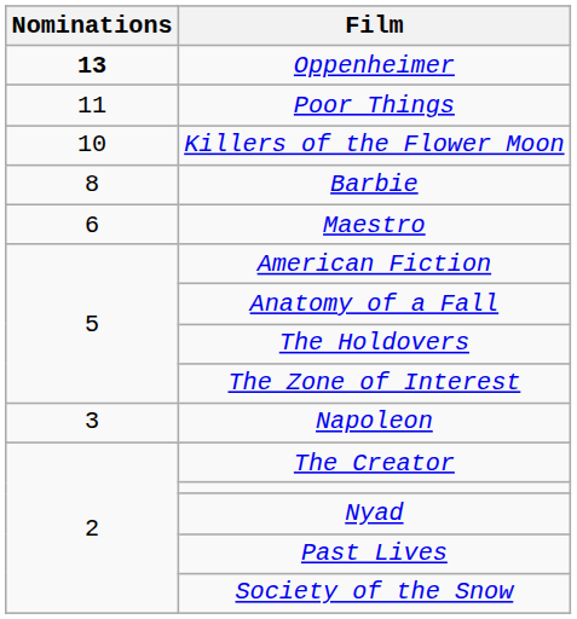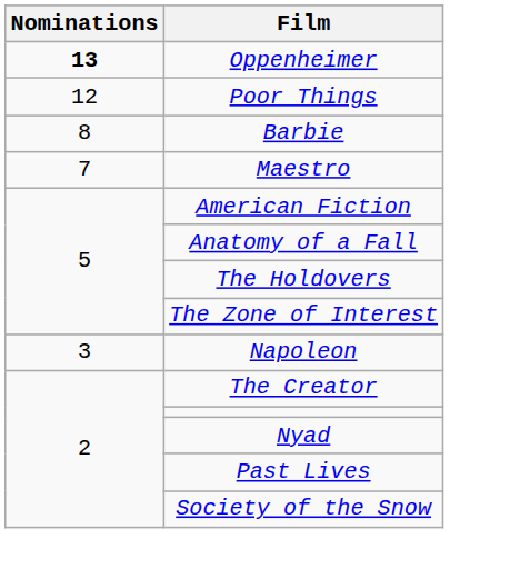 <table class="wikitable plainrowheaders" style="text-align: center; float:left; margin-right:1em;">
 <tr>
 <th scope="col" style="width:55px;">Nominations</th>
 <th scope="col" style="text-align:center;">Film</th>
 </tr>
 <tr>
 <td scope="row" style="text-align:center"><strong>13</strong></td>
 <td><em><a href='#'>Oppenheimer</a></em></td>
 </tr>
 <tr>
-<td scope="row" style="text-align:center">11</td>
+<td scope="row" style="text-align:center">12</td>
 <td><em><a href='#'>Poor Things</a></em></td>
-</tr>
-<tr>
-<td scope="row" style="text-align:center">10</td>
-<td><em><a href='#'>Killers of the Flower Moon</a></em></td>
 </tr>
 <tr>
 <td scope="row" style="text-align:center">8</td>
 <td><em><a href='#'>Barbie</a></em></td>
 </tr>
 <tr>
-<td scope="row" style="text-align:center">6</td>
+<td scope="row" style="text-align:center">7</td>
 <td><em><a href='#'>Maestro</a></em></td>
 </tr>
 <tr>
 <td scope="row" rowspan="4" style="text-align:center">5</td>
 <td><em><a href='#'>American Fiction</a></em></td>
 </tr>
 <tr>
 <td><em><a href='#'>Anatomy of a Fall</a></em></td>
 </tr>
 <tr>
 <td><em><a href='#'>The Holdovers</a></em></td>
 </tr>
 <tr>
 <td><em><a href='#'>The Zone of Interest</a></em></td>
 </tr>
 <tr>
 <td scope="row" style="text-align:center">3</td>
 <td><em><a href='#'>Napoleon</a></em></td>
 </tr>
 <tr>
 <td scope="row" rowspan="5" style="text-align:center">2</td>
 <td><em><a href='#'>The Creator</a></em></td>
 </tr>
 <tr>
 <td></td>
 </tr>
 <tr>
 <td><em><a href='#'>Nyad</a></em></td>
 </tr>
 <tr>
 <td><em><a href='#'>Past Lives</a></em></td>
 </tr>
 <tr>
 <td><em><a href='#'>Society of the Snow</a></em></td>
 </tr>
 </table>
